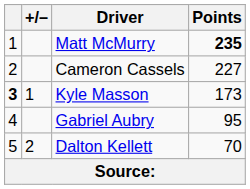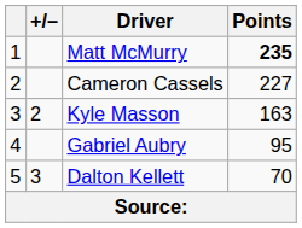 <table class="wikitable" style="font-size: 95%;">
 <tr>
 <th scope="col"></th>
 <th scope="col">+/–</th>
 <th scope="col">Driver</th>
 <th scope="col">Points</th>
 </tr>
 <tr>
 <td align=center>1</td>
 <td align="left"></td>
 <td> <a href='#'>Matt McMurry</a></td>
 <td align=right><strong>235</strong></td>
 </tr>
 <tr>
 <td align=center>2</td>
 <td align="left"></td>
 <td> Cameron Cassels</td>
 <td align=right>227</td>
 </tr>
 <tr>
-<td align=center><strong>3</strong></td>
-<td align="left"> 1</td>
+<td align=center>3</td>
+<td align="left"> 2</td>
 <td> <a href='#'>Kyle Masson</a></td>
-<td align=right>173</td>
+<td align=right>163</td>
 </tr>
 <tr>
 <td align=center>4</td>
 <td align="left"></td>
 <td> <a href='#'>Gabriel Aubry</a></td>
 <td align=right>95</td>
 </tr>
 <tr>
 <td align=center>5</td>
-<td align="left"> 2</td>
+<td align="left"> 3</td>
 <td> <a href='#'>Dalton Kellett</a></td>
 <td align=right>70</td>
 </tr>
 <tr>
 <th colspan=5>Source:</th>
 </tr>
 </table>
